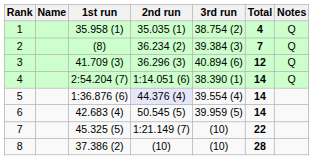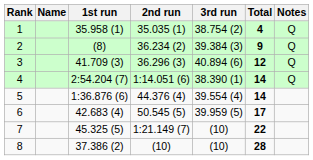 <table class="sortable wikitable" style="text-align:center;">
 <tr>
 <th>Rank</th>
 <th>Name</th>
 <th>1st run</th>
 <th>2nd run</th>
 <th>3rd run</th>
 <th>Total</th>
 <th>Notes</th>
 </tr>
 <tr style="background:#cfc;">
 <td>1</td>
 <td align=left></td>
 <td>35.958 (1)</td>
 <td>35.035 (1)</td>
 <td>38.754 (2)</td>
 <td><strong>4</strong></td>
 <td>Q</td>
 </tr>
 <tr style="background:#cfc;">
 <td>2</td>
 <td align=left></td>
 <td> (8)</td>
 <td>36.234 (2)</td>
 <td>39.384 (3)</td>
-<td><strong>7</strong></td>
+<td><strong>9</strong></td>
 <td>Q</td>
 </tr>
 <tr style="background:#cfc;">
 <td>3</td>
 <td align=left></td>
 <td>41.709 (3)</td>
 <td>36.296 (3)</td>
 <td>40.894 (6)</td>
 <td><strong>12</strong></td>
 <td>Q</td>
 </tr>
 <tr style="background:#cfc;">
 <td>4</td>
 <td align=left></td>
 <td>2:54.204 (7)</td>
 <td>1:14.051 (6)</td>
 <td>38.390 (1)</td>
 <td><strong>14</strong></td>
 <td>Q</td>
 </tr>
 <tr>
 <td>5</td>
 <td align=left></td>
 <td>1:36.876 (6)</td>
-<td style="background: lavender;">44.376 (4)</td>
+<td>44.376 (4)</td>
 <td>39.554 (4)</td>
 <td><strong>14</strong></td>
 <td></td>
 </tr>
 <tr>
 <td>6</td>
 <td align=left></td>
 <td>42.683 (4)</td>
 <td>50.545 (5)</td>
 <td>39.959 (5)</td>
-<td><strong>14</strong></td>
+<td><strong>17</strong></td>
 <td></td>
 </tr>
 <tr>
 <td>7</td>
 <td align=left></td>
 <td>45.325 (5)</td>
 <td>1:21.149 (7)</td>
 <td> (10)</td>
 <td><strong>22</strong></td>
 <td></td>
 </tr>
 <tr>
 <td>8</td>
 <td align=left></td>
 <td>37.386 (2)</td>
 <td> (10)</td>
 <td> (10)</td>
 <td><strong>28</strong></td>
 <td></td>
 </tr>
 </table>
